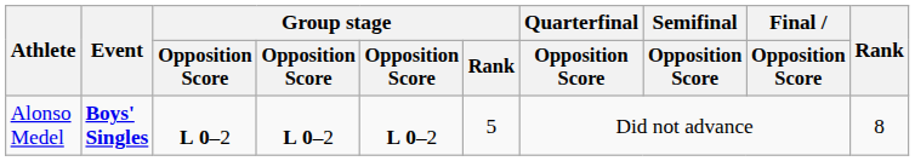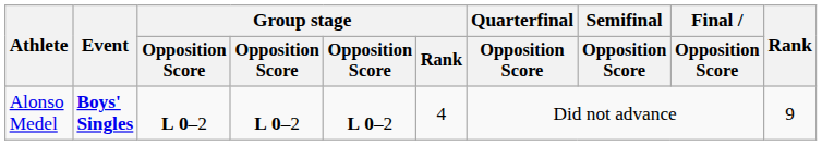 <table class="wikitable" style="font-size:90%">
 <tr>
 <th rowspan=2>Athlete</th>
 <th rowspan=2>Event</th>
 <th colspan=4>Group stage</th>
 <th>Quarterfinal</th>
 <th>Semifinal</th>
 <th>Final / </th>
 <th rowspan=2>Rank</th>
 </tr>
 <tr style="font-size:95%">
 <th>Opposition<br>Score</th>
 <th>Opposition<br>Score</th>
 <th>Opposition<br>Score</th>
 <th>Rank</th>
 <th>Opposition<br>Score</th>
 <th>Opposition<br>Score</th>
 <th>Opposition<br>Score</th>
 </tr>
 <tr align=center>
 <td align=left><a href='#'>Alonso Medel</a></td>
 <td align=left><strong><a href='#'>Boys' Singles</a></strong></td>
 <td><br><strong>L</strong> <strong>0</strong>–2</td>
 <td><br><strong>L</strong> <strong>0</strong>–2</td>
 <td><br><strong>L</strong> <strong>0</strong>–2</td>
-<td>5</td>
+<td>4</td>
 <td colspan=3>Did not advance</td>
-<td>8</td>
+<td>9</td>
 </tr>
 </table>
